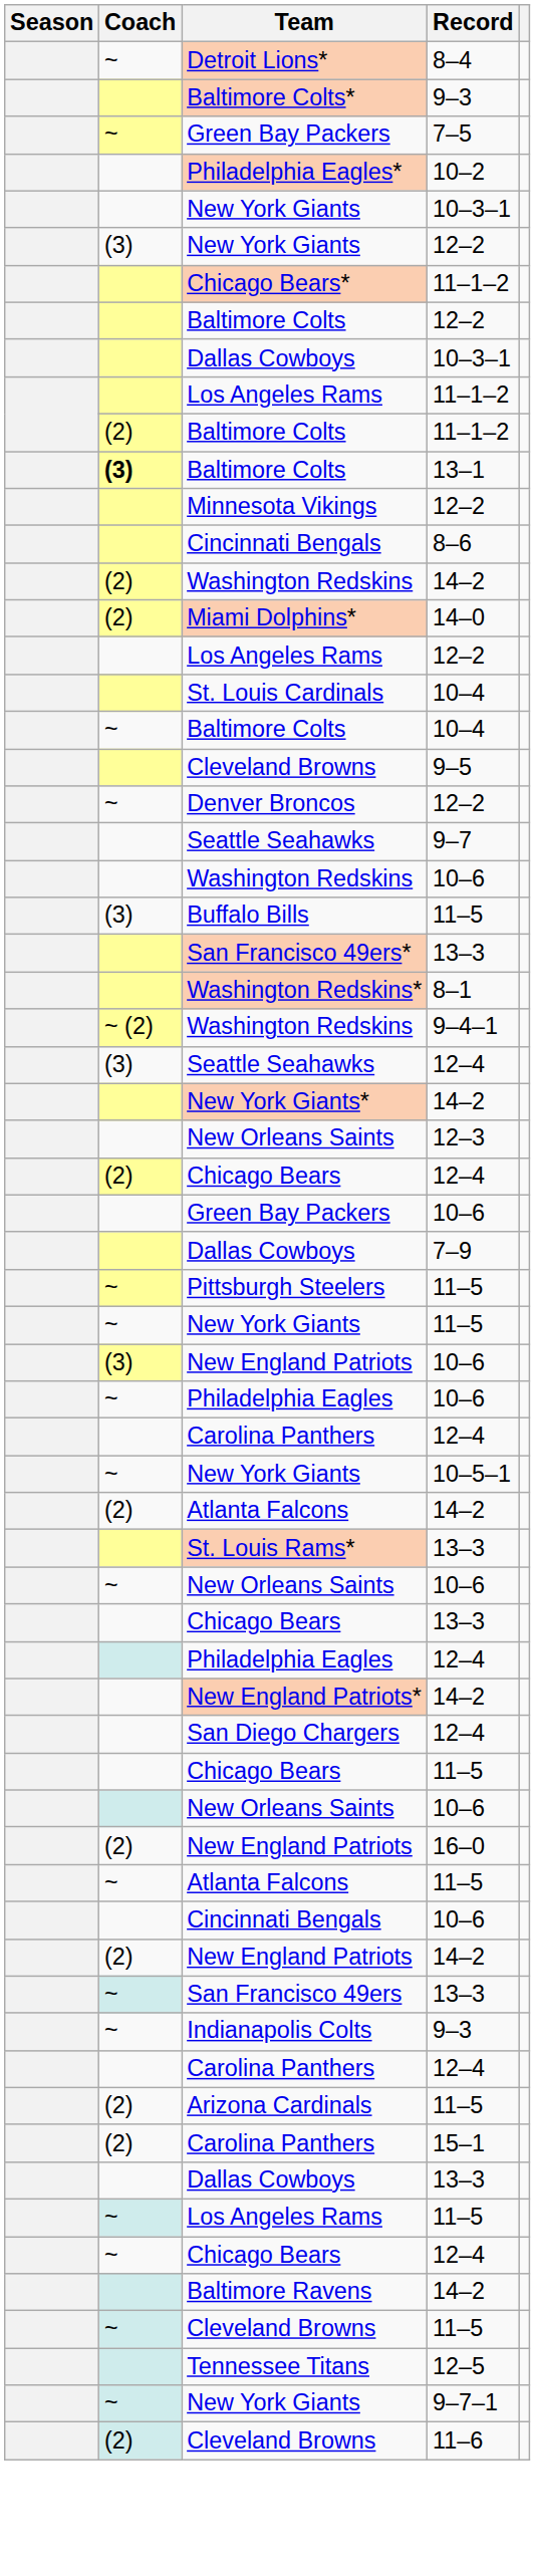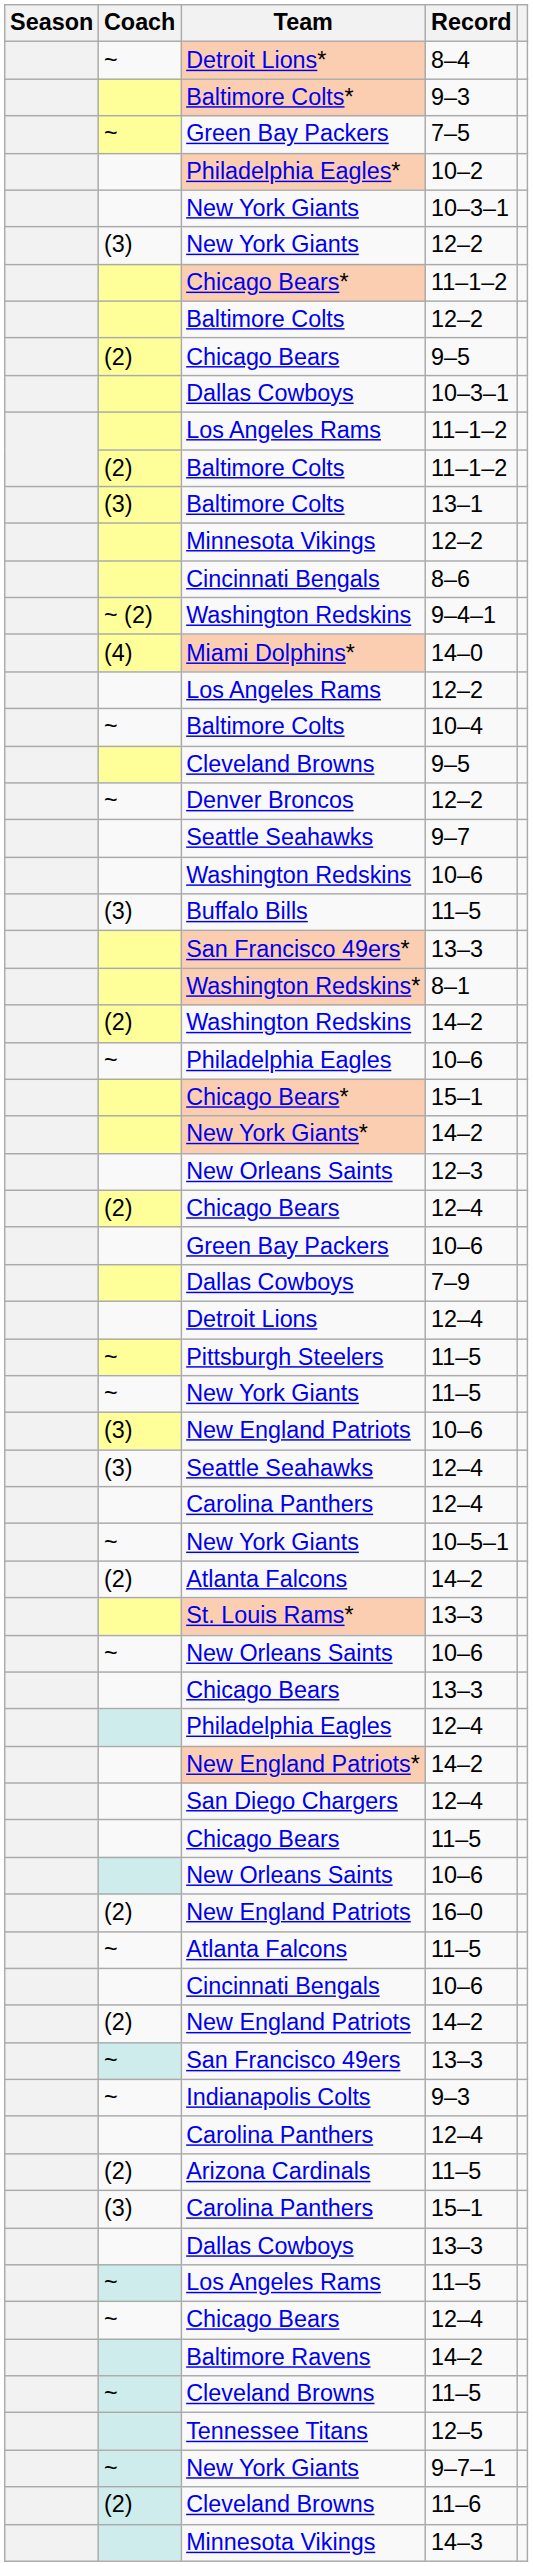 <table class="wikitable sortable">
 <tr>
 <th>Season</th>
 <th>Coach</th>
 <th>Team</th>
 <th>Record</th>
 <th class="unsortable"></th>
 </tr>
 <tr>
 <th scope="row"></th>
 <td>~</td>
 <td style="background:#fbceb1;"><a href='#'>Detroit Lions</a>*</td>
 <td>8–4</td>
 <td></td>
 </tr>
 <tr>
 <th scope="row"></th>
 <td style="background:#FFFF99;"></td>
 <td style="background:#fbceb1;"><a href='#'>Baltimore Colts</a>*</td>
 <td>9–3</td>
 <td></td>
 </tr>
 <tr>
 <th scope="row"></th>
 <td style="background:#FFFF99;">~</td>
 <td><a href='#'>Green Bay Packers</a></td>
 <td>7–5</td>
 <td></td>
 </tr>
 <tr>
 <th scope="row"></th>
 <td></td>
 <td style="background:#fbceb1;"><a href='#'>Philadelphia Eagles</a>*</td>
 <td>10–2</td>
 <td></td>
 </tr>
 <tr>
 <th scope="row"></th>
 <td></td>
 <td><a href='#'>New York Giants</a></td>
 <td>10–3–1</td>
 <td></td>
 </tr>
 <tr>
 <th scope="row"></th>
 <td> (3)</td>
 <td><a href='#'>New York Giants</a></td>
 <td>12–2</td>
 <td></td>
 </tr>
 <tr>
 <th scope="row"></th>
 <td style="background:#FFFF99;"></td>
 <td style="background:#fbceb1;"><a href='#'>Chicago Bears</a>*</td>
 <td>11–1–2</td>
 <td></td>
 </tr>
 <tr>
 <th scope="row"></th>
 <td style="background:#FFFF99;"></td>
 <td><a href='#'>Baltimore Colts</a></td>
 <td>12–2</td>
 <td></td>
 </tr>
 <tr>
 <th scope="row"></th>
+<td style="background:#FFFF99;"> (2)</td>
+<td><a href='#'>Chicago Bears</a></td>
+<td>9–5</td>
+<td></td>
+</tr>
+<tr>
+<th scope="row"></th>
 <td style="background:#FFFF99;"></td>
 <td><a href='#'>Dallas Cowboys</a></td>
 <td>10–3–1</td>
 <td></td>
 </tr>
 <tr>
 <th scope="rowgroup" rowspan="2"></th>
 <td style="background:#FFFF99;"></td>
 <td><a href='#'>Los Angeles Rams</a></td>
 <td>11–1–2</td>
 <td></td>
 </tr>
 <tr>
 <td style="background:#FFFF99;"> (2)</td>
 <td><a href='#'>Baltimore Colts</a></td>
 <td>11–1–2</td>
 <td></td>
 </tr>
 <tr>
 <th scope="row"></th>
-<td style="background:#FFFF99;"><strong> (3)</strong></td>
+<td style="background:#FFFF99;"> (3)</td>
 <td><a href='#'>Baltimore Colts</a></td>
 <td>13–1</td>
 <td></td>
 </tr>
 <tr>
 <th scope="row"></th>
 <td style="background:#FFFF99;"></td>
 <td><a href='#'>Minnesota Vikings</a></td>
 <td>12–2</td>
 <td></td>
 </tr>
 <tr>
 <th scope="row"></th>
 <td style="background:#FFFF99;"></td>
 <td><a href='#'>Cincinnati Bengals</a></td>
 <td>8–6</td>
 <td></td>
 </tr>
 <tr>
 <th scope="row"></th>
-<td style="background:#FFFF99;"> (2)</td>
+<td style="background:#FFFF99;">~ (2)</td>
 <td><a href='#'>Washington Redskins</a></td>
-<td>14–2</td>
+<td>9–4–1</td>
 <td></td>
 </tr>
 <tr>
 <th scope="row"></th>
-<td style="background:#FFFF99;"> (2)</td>
+<td style="background:#FFFF99;"> (4)</td>
 <td style="background:#fbceb1;"><a href='#'>Miami Dolphins</a>*</td>
 <td>14–0</td>
 <td></td>
 </tr>
 <tr>
 <th scope="row"></th>
 <td></td>
 <td><a href='#'>Los Angeles Rams</a></td>
 <td>12–2</td>
-<td></td>
-</tr>
-<tr>
-<th scope="row"></th>
-<td style="background:#FFFF99;"></td>
-<td><a href='#'>St. Louis Cardinals</a></td>
-<td>10–4</td>
 <td></td>
 </tr>
 <tr>
 <th scope="row"></th>
 <td>~</td>
 <td><a href='#'>Baltimore Colts</a></td>
 <td>10–4</td>
 <td></td>
 </tr>
 <tr>
 <th scope="row"></th>
 <td style="background:#FFFF99;"></td>
 <td><a href='#'>Cleveland Browns</a></td>
 <td>9–5</td>
 <td></td>
 </tr>
 <tr>
 <th scope="row"></th>
 <td>~</td>
 <td><a href='#'>Denver Broncos</a></td>
 <td>12–2</td>
 <td></td>
 </tr>
 <tr>
 <th scope="row"></th>
 <td></td>
 <td><a href='#'>Seattle Seahawks</a></td>
 <td>9–7</td>
 <td></td>
 </tr>
 <tr>
 <th scope="row"></th>
 <td></td>
 <td><a href='#'>Washington Redskins</a></td>
 <td>10–6</td>
 <td></td>
 </tr>
 <tr>
 <th scope="row"></th>
 <td> (3)</td>
 <td><a href='#'>Buffalo Bills</a></td>
 <td>11–5</td>
 <td></td>
 </tr>
 <tr>
 <th scope="row"></th>
 <td style="background:#FFFF99;"></td>
 <td style="background:#fbceb1;"><a href='#'>San Francisco 49ers</a>*</td>
 <td>13–3</td>
 <td></td>
 </tr>
 <tr>
 <th scope="row"></th>
 <td style="background:#FFFF99;"></td>
 <td style="background:#fbceb1;"><a href='#'>Washington Redskins</a>*</td>
 <td>8–1</td>
 <td></td>
 </tr>
 <tr>
 <th scope="row"></th>
-<td style="background:#FFFF99;">~ (2)</td>
+<td style="background:#FFFF99;"> (2)</td>
 <td><a href='#'>Washington Redskins</a></td>
-<td>9–4–1</td>
+<td>14–2</td>
 <td></td>
 </tr>
 <tr>
 <th scope="row"></th>
-<td> (3)</td>
-<td><a href='#'>Seattle Seahawks</a></td>
-<td>12–4</td>
+<td>~</td>
+<td><a href='#'>Philadelphia Eagles</a></td>
+<td>10–6</td>
+<td></td>
+</tr>
+<tr>
+<th scope="row"></th>
+<td style="background:#FFFF99;"></td>
+<td style="background:#fbceb1;"><a href='#'>Chicago Bears</a>*</td>
+<td>15–1</td>
 <td></td>
 </tr>
 <tr>
 <th scope="row"></th>
 <td style="background:#FFFF99;"></td>
 <td style="background:#fbceb1;"><a href='#'>New York Giants</a>*</td>
 <td>14–2</td>
 <td></td>
 </tr>
 <tr>
 <th scope="row"></th>
 <td></td>
 <td><a href='#'>New Orleans Saints</a></td>
 <td>12–3</td>
 <td></td>
 </tr>
 <tr>
 <th scope="row"></th>
 <td style="background:#FFFF99;"> (2)</td>
 <td><a href='#'>Chicago Bears</a></td>
 <td>12–4</td>
 <td></td>
 </tr>
 <tr>
 <th scope="row"></th>
 <td></td>
 <td><a href='#'>Green Bay Packers</a></td>
 <td>10–6</td>
 <td></td>
 </tr>
 <tr>
 <th scope="row"></th>
 <td style="background:#FFFF99;"></td>
 <td><a href='#'>Dallas Cowboys</a></td>
 <td>7–9</td>
 <td></td>
 </tr>
 <tr>
 <th scope="row"></th>
+<td></td>
+<td><a href='#'>Detroit Lions</a></td>
+<td>12–4</td>
+<td></td>
+</tr>
+<tr>
+<th scope="row"></th>
 <td style="background:#FFFF99;">~</td>
 <td><a href='#'>Pittsburgh Steelers</a></td>
 <td>11–5</td>
 <td></td>
 </tr>
 <tr>
 <th scope="row"></th>
 <td>~</td>
 <td><a href='#'>New York Giants</a></td>
 <td>11–5</td>
 <td></td>
 </tr>
 <tr>
 <th scope="row"></th>
 <td style="background:#FFFF99;"> (3)</td>
 <td><a href='#'>New England Patriots</a></td>
 <td>10–6</td>
 <td></td>
 </tr>
 <tr>
 <th scope="row"></th>
-<td>~</td>
-<td><a href='#'>Philadelphia Eagles</a></td>
-<td>10–6</td>
+<td> (3)</td>
+<td><a href='#'>Seattle Seahawks</a></td>
+<td>12–4</td>
 <td></td>
 </tr>
 <tr>
 <th scope="row"></th>
 <td></td>
 <td><a href='#'>Carolina Panthers</a></td>
 <td>12–4</td>
 <td></td>
 </tr>
 <tr>
 <th scope="row"></th>
 <td>~</td>
 <td><a href='#'>New York Giants</a></td>
 <td>10–5–1</td>
 <td></td>
 </tr>
 <tr>
 <th scope="row"></th>
 <td> (2)</td>
 <td><a href='#'>Atlanta Falcons</a></td>
 <td>14–2</td>
 <td></td>
 </tr>
 <tr>
 <th scope="row"></th>
 <td style="background:#FFFF99;"></td>
 <td style="background:#fbceb1;"><a href='#'>St. Louis Rams</a>*</td>
 <td>13–3</td>
 <td></td>
 </tr>
 <tr>
 <th scope="row"></th>
 <td>~</td>
 <td><a href='#'>New Orleans Saints</a></td>
 <td>10–6</td>
 <td></td>
 </tr>
 <tr>
 <th scope="row"></th>
 <td></td>
 <td><a href='#'>Chicago Bears</a></td>
 <td>13–3</td>
 <td></td>
 </tr>
 <tr>
 <th scope="row"></th>
 <td style="background:#cfecec;"></td>
 <td><a href='#'>Philadelphia Eagles</a></td>
 <td>12–4</td>
 <td></td>
 </tr>
 <tr>
 <th scope="row"></th>
 <td></td>
 <td style="background:#fbceb1;"><a href='#'>New England Patriots</a>*</td>
 <td>14–2</td>
 <td></td>
 </tr>
 <tr>
 <th scope="row"></th>
 <td></td>
 <td><a href='#'>San Diego Chargers</a></td>
 <td>12–4</td>
 <td></td>
 </tr>
 <tr>
 <th scope="row"></th>
 <td></td>
 <td><a href='#'>Chicago Bears</a></td>
 <td>11–5</td>
 <td></td>
 </tr>
 <tr>
 <th scope="row"></th>
 <td style="background:#cfecec;"></td>
 <td><a href='#'>New Orleans Saints</a></td>
 <td>10–6</td>
 <td></td>
 </tr>
 <tr>
 <th scope="row"></th>
 <td> (2)</td>
 <td><a href='#'>New England Patriots</a></td>
 <td>16–0</td>
 <td></td>
 </tr>
 <tr>
 <th scope="row"></th>
 <td>~</td>
 <td><a href='#'>Atlanta Falcons</a></td>
 <td>11–5</td>
 <td></td>
 </tr>
 <tr>
 <th scope="row"></th>
 <td></td>
 <td><a href='#'>Cincinnati Bengals</a></td>
 <td>10–6</td>
 <td></td>
 </tr>
 <tr>
 <th scope="row"></th>
 <td> (2)</td>
 <td><a href='#'>New England Patriots</a></td>
 <td>14–2</td>
 <td></td>
 </tr>
 <tr>
 <th scope="row"></th>
 <td style="background:#cfecec;">~</td>
 <td><a href='#'>San Francisco 49ers</a></td>
 <td>13–3</td>
 <td></td>
 </tr>
 <tr>
 <th scope="row"></th>
 <td>~</td>
 <td><a href='#'>Indianapolis Colts</a></td>
 <td>9–3</td>
 <td></td>
 </tr>
 <tr>
 <th scope="row"></th>
 <td></td>
 <td><a href='#'>Carolina Panthers</a></td>
 <td>12–4</td>
 <td></td>
 </tr>
 <tr>
 <th scope="row"></th>
 <td> (2)</td>
 <td><a href='#'>Arizona Cardinals</a></td>
 <td>11–5</td>
 <td></td>
 </tr>
 <tr>
 <th scope="row"></th>
-<td> (2)</td>
+<td> (3)</td>
 <td><a href='#'>Carolina Panthers</a></td>
 <td>15–1</td>
 <td></td>
 </tr>
 <tr>
 <th scope="row"></th>
 <td></td>
 <td><a href='#'>Dallas Cowboys</a></td>
 <td>13–3</td>
 <td></td>
 </tr>
 <tr>
 <th scope="row"></th>
 <td style="background:#cfecec;">~</td>
 <td><a href='#'>Los Angeles Rams</a></td>
 <td>11–5</td>
 <td></td>
 </tr>
 <tr>
 <th scope="row"></th>
 <td>~</td>
 <td><a href='#'>Chicago Bears</a></td>
 <td>12–4</td>
 <td></td>
 </tr>
 <tr>
 <th scope="row"></th>
 <td style="background:#cfecec;"></td>
 <td><a href='#'>Baltimore Ravens</a></td>
 <td>14–2</td>
 <td></td>
 </tr>
 <tr>
 <th scope="row"></th>
 <td style="background:#cfecec;">~</td>
 <td><a href='#'>Cleveland Browns</a></td>
 <td>11–5</td>
 <td></td>
 </tr>
 <tr>
 <th scope="row"></th>
 <td style="background:#cfecec;"><br></td>
 <td><a href='#'>Tennessee Titans</a></td>
 <td>12–5</td>
 <td></td>
 </tr>
 <tr>
 <th scope="row"></th>
 <td style="background:#cfecec;">~</td>
 <td><a href='#'>New York Giants</a></td>
 <td>9–7–1</td>
 <td></td>
 </tr>
 <tr>
 <th scope="row"></th>
 <td style="background:#cfecec;"> (2)</td>
 <td><a href='#'>Cleveland Browns</a></td>
 <td>11–6</td>
 <td></td>
 </tr>
+<tr>
+<th scope="row"></th>
+<td style="background:#cfecec;"></td>
+<td><a href='#'>Minnesota Vikings</a></td>
+<td>14–3</td>
+<td></td>
+</tr>
 </table>
